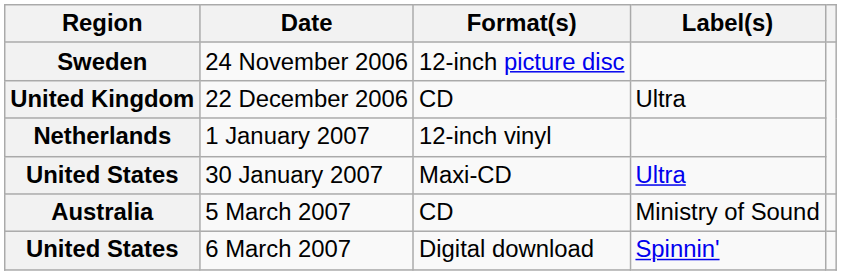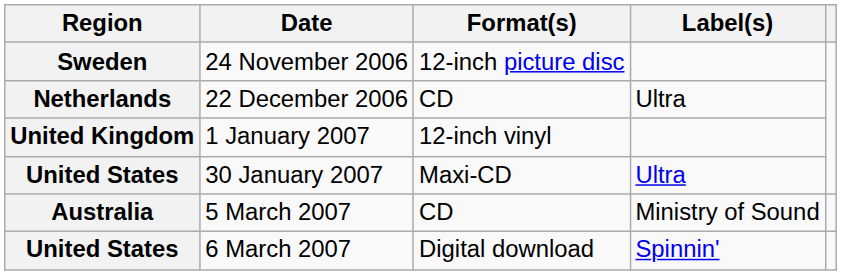 <table class="wikitable plainrowheaders">
 <tr>
 <th scope="col">Region</th>
 <th scope="col">Date</th>
 <th scope="col">Format(s)</th>
 <th scope="col">Label(s)</th>
 <th scope="col"></th>
 </tr>
 <tr>
 <th scope="row">Sweden</th>
 <td>24 November 2006</td>
 <td>12-inch <a href='#'>picture disc</a></td>
 <td></td>
 <td rowspan="4"></td>
 </tr>
 <tr>
-<th scope="row">United Kingdom</th>
+<th scope="row">Netherlands</th>
 <td>22 December 2006</td>
 <td>CD</td>
 <td>Ultra</td>
 </tr>
 <tr>
-<th scope="row">Netherlands</th>
+<th scope="row">United Kingdom</th>
 <td>1 January 2007</td>
 <td>12-inch vinyl</td>
 <td></td>
 </tr>
 <tr>
 <th scope="row">United States</th>
 <td>30 January 2007</td>
 <td>Maxi-CD</td>
 <td><a href='#'>Ultra</a></td>
 </tr>
 <tr>
 <th scope="row">Australia</th>
 <td>5 March 2007</td>
 <td>CD</td>
 <td>Ministry of Sound</td>
 <td></td>
 </tr>
 <tr>
 <th scope="row">United States</th>
 <td>6 March 2007</td>
 <td>Digital download</td>
 <td><a href='#'>Spinnin'</a></td>
 <td></td>
 </tr>
 </table>
